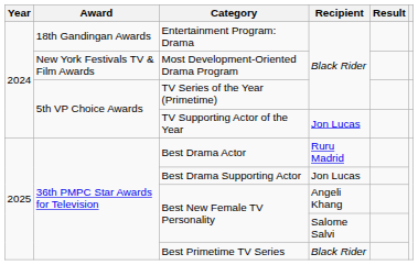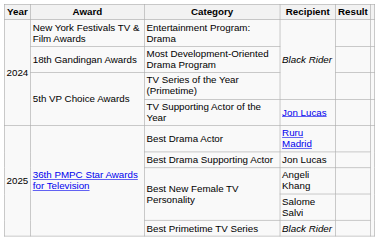 <table class="wikitable">
 <tr>
 <th>Year</th>
 <th>Award</th>
 <th>Category</th>
 <th>Recipient</th>
 <th>Result</th>
 <th></th>
 </tr>
 <tr>
 <td rowspan=4>2024</td>
-<td>18th Gandingan Awards</td>
+<td>New York Festivals TV & Film Awards</td>
 <td>Entertainment Program: Drama</td>
 <td rowspan=3><em>Black Rider</em></td>
 <td></td>
 <td></td>
 </tr>
 <tr>
-<td>New York Festivals TV & Film Awards</td>
+<td>18th Gandingan Awards</td>
 <td>Most Development-Oriented Drama Program</td>
 <td></td>
 <td></td>
 </tr>
 <tr>
 <td rowspan=2>5th VP Choice Awards</td>
 <td>TV Series of the Year (Primetime)</td>
 <td></td>
 <td></td>
 </tr>
 <tr>
 <td>TV Supporting Actor of the Year</td>
 <td><a href='#'>Jon Lucas</a></td>
 <td></td>
 <td></td>
 </tr>
 <tr>
 <td rowspan=5>2025</td>
 <td rowspan=5><a href='#'>36th PMPC Star Awards for Television</a></td>
 <td>Best Drama Actor</td>
 <td><a href='#'>Ruru Madrid</a></td>
 <td></td>
 <td rowspan=5></td>
 </tr>
 <tr>
 <td>Best Drama Supporting Actor</td>
 <td>Jon Lucas</td>
 <td></td>
 </tr>
 <tr>
 <td rowspan=2>Best New Female TV Personality</td>
 <td>Angeli Khang</td>
 <td></td>
 </tr>
 <tr>
 <td>Salome Salvi</td>
 <td></td>
 </tr>
 <tr>
 <td>Best Primetime TV Series</td>
 <td><em>Black Rider</em></td>
 <td></td>
 </tr>
 </table>
